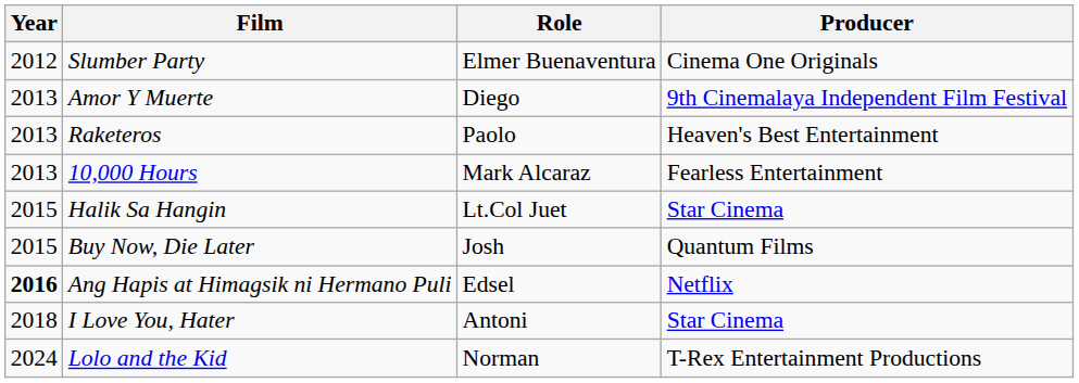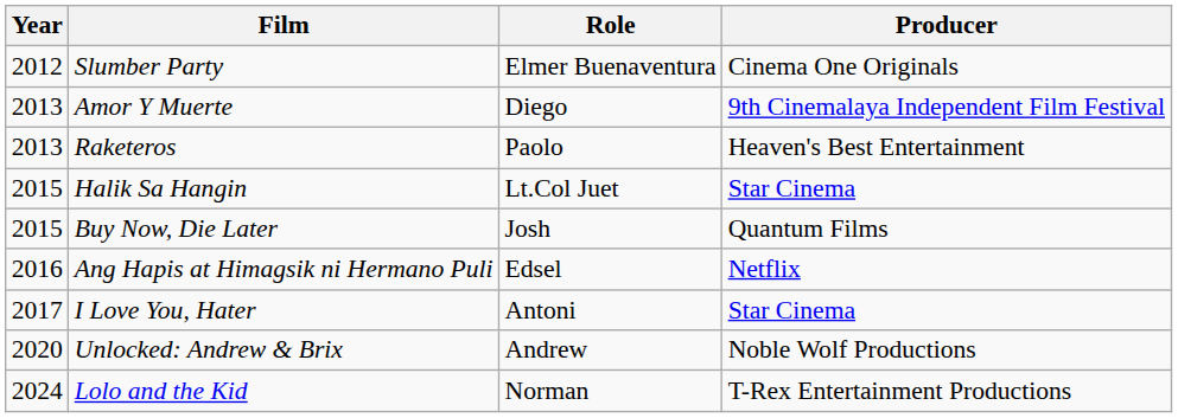 <table class="wikitable sortable">
 <tr>
 <th>Year</th>
 <th>Film</th>
 <th>Role</th>
 <th>Producer</th>
 </tr>
 <tr>
 <td>2012</td>
 <td><em>Slumber Party</em></td>
 <td>Elmer Buenaventura</td>
 <td>Cinema One Originals</td>
 </tr>
 <tr>
 <td>2013</td>
 <td><em>Amor Y Muerte</em></td>
 <td>Diego</td>
 <td><a href='#'>9th Cinemalaya Independent Film Festival</a></td>
 </tr>
 <tr>
 <td>2013</td>
 <td><em>Raketeros</em></td>
 <td>Paolo</td>
 <td>Heaven's Best Entertainment</td>
 </tr>
 <tr>
-<td>2013</td>
-<td><em><a href='#'>10,000 Hours</a></em></td>
-<td>Mark Alcaraz</td>
-<td>Fearless Entertainment</td>
-</tr>
-<tr>
 <td>2015</td>
 <td><em>Halik Sa Hangin</em></td>
 <td>Lt.Col Juet</td>
 <td><a href='#'>Star Cinema</a></td>
 </tr>
 <tr>
 <td>2015</td>
 <td><em>Buy Now, Die Later</em></td>
 <td>Josh</td>
 <td>Quantum Films</td>
 </tr>
 <tr>
-<td><strong>2016</strong></td>
+<td>2016</td>
 <td><em>Ang Hapis at Himagsik ni Hermano Puli</em></td>
 <td>Edsel</td>
 <td><a href='#'>Netflix</a></td>
 </tr>
 <tr>
-<td>2018</td>
+<td>2017</td>
 <td><em>I Love You, Hater</em></td>
 <td>Antoni</td>
 <td><a href='#'>Star Cinema</a></td>
+</tr>
+<tr>
+<td>2020</td>
+<td><em>Unlocked: Andrew & Brix</em></td>
+<td>Andrew</td>
+<td>Noble Wolf Productions</td>
 </tr>
 <tr>
 <td>2024</td>
 <td><em><a href='#'>Lolo and the Kid</a></em></td>
 <td>Norman</td>
 <td>T-Rex Entertainment Productions</td>
 </tr>
 </table>
